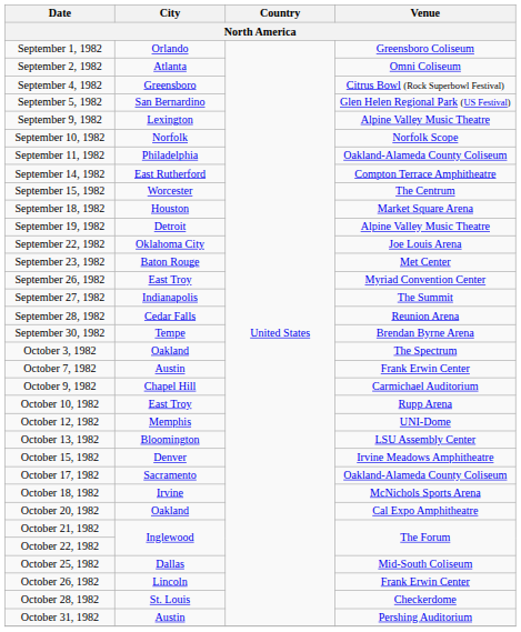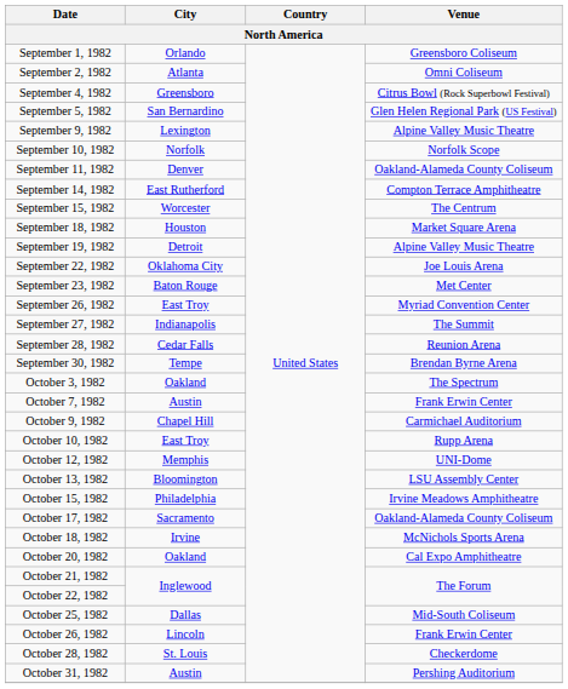 <table class="wikitable" style="text-align:center;">
 <tr>
 <th style="width:150px;">Date</th>
 <th style="width:150px;">City</th>
 <th style="width:150px;">Country</th>
 <th style="width:250px;">Venue</th>
 </tr>
 <tr>
 <th colspan="4"><strong>North America</strong></th>
 </tr>
 <tr>
 <td>September 1, 1982</td>
 <td><a href='#'>Orlando</a></td>
 <td rowspan="33"><a href='#'>United States</a></td>
 <td><a href='#'>Greensboro Coliseum</a></td>
 </tr>
 <tr>
 <td>September 2, 1982</td>
 <td><a href='#'>Atlanta</a></td>
 <td><a href='#'>Omni Coliseum</a></td>
 </tr>
 <tr>
 <td>September 4, 1982</td>
 <td><a href='#'>Greensboro</a></td>
 <td><a href='#'>Citrus Bowl</a> <small>(Rock Superbowl Festival)</small></td>
 </tr>
 <tr>
 <td>September 5, 1982</td>
 <td><a href='#'>San Bernardino</a></td>
 <td><a href='#'>Glen Helen Regional Park</a> <small>(<a href='#'>US Festival</a>)</small></td>
 </tr>
 <tr>
 <td>September 9, 1982</td>
 <td><a href='#'>Lexington</a></td>
 <td><a href='#'>Alpine Valley Music Theatre</a></td>
 </tr>
 <tr>
 <td>September 10, 1982</td>
 <td><a href='#'>Norfolk</a></td>
 <td><a href='#'>Norfolk Scope</a></td>
 </tr>
 <tr>
 <td>September 11, 1982</td>
-<td><a href='#'>Philadelphia</a></td>
+<td><a href='#'>Denver</a></td>
 <td><a href='#'>Oakland-Alameda County Coliseum</a></td>
 </tr>
 <tr>
 <td>September 14, 1982</td>
 <td><a href='#'>East Rutherford</a></td>
 <td><a href='#'>Compton Terrace Amphitheatre</a></td>
 </tr>
 <tr>
 <td>September 15, 1982</td>
 <td><a href='#'>Worcester</a></td>
 <td><a href='#'>The Centrum</a></td>
 </tr>
 <tr>
 <td>September 18, 1982</td>
 <td><a href='#'>Houston</a></td>
 <td><a href='#'>Market Square Arena</a></td>
 </tr>
 <tr>
 <td>September 19, 1982</td>
 <td><a href='#'>Detroit</a></td>
 <td><a href='#'>Alpine Valley Music Theatre</a></td>
 </tr>
 <tr>
 <td>September 22, 1982</td>
 <td><a href='#'>Oklahoma City</a></td>
 <td><a href='#'>Joe Louis Arena</a></td>
 </tr>
 <tr>
 <td>September 23, 1982</td>
 <td><a href='#'>Baton Rouge</a></td>
 <td><a href='#'>Met Center</a></td>
 </tr>
 <tr>
 <td>September 26, 1982</td>
 <td><a href='#'>East Troy</a></td>
 <td><a href='#'>Myriad Convention Center</a></td>
 </tr>
 <tr>
 <td>September 27, 1982</td>
 <td><a href='#'>Indianapolis</a></td>
 <td><a href='#'>The Summit</a></td>
 </tr>
 <tr>
 <td>September 28, 1982</td>
 <td><a href='#'>Cedar Falls</a></td>
 <td><a href='#'>Reunion Arena</a></td>
 </tr>
 <tr>
 <td>September 30, 1982</td>
 <td><a href='#'>Tempe</a></td>
 <td><a href='#'>Brendan Byrne Arena</a></td>
 </tr>
 <tr>
 <td>October 3, 1982</td>
 <td><a href='#'>Oakland</a></td>
 <td><a href='#'>The Spectrum</a></td>
 </tr>
 <tr>
 <td>October 7, 1982</td>
 <td><a href='#'>Austin</a></td>
 <td><a href='#'>Frank Erwin Center</a></td>
 </tr>
 <tr>
 <td>October 9, 1982</td>
 <td><a href='#'>Chapel Hill</a></td>
 <td><a href='#'>Carmichael Auditorium</a></td>
 </tr>
 <tr>
 <td>October 10, 1982</td>
 <td><a href='#'>East Troy</a></td>
 <td><a href='#'>Rupp Arena</a></td>
 </tr>
 <tr>
 <td>October 12, 1982</td>
 <td><a href='#'>Memphis</a></td>
 <td><a href='#'>UNI-Dome</a></td>
 </tr>
 <tr>
 <td>October 13, 1982</td>
 <td><a href='#'>Bloomington</a></td>
 <td><a href='#'>LSU Assembly Center</a></td>
 </tr>
 <tr>
 <td>October 15, 1982</td>
-<td><a href='#'>Denver</a></td>
+<td><a href='#'>Philadelphia</a></td>
 <td><a href='#'>Irvine Meadows Amphitheatre</a></td>
 </tr>
 <tr>
 <td>October 17, 1982</td>
 <td><a href='#'>Sacramento</a></td>
 <td><a href='#'>Oakland-Alameda County Coliseum</a></td>
 </tr>
 <tr>
 <td>October 18, 1982</td>
 <td><a href='#'>Irvine</a></td>
 <td><a href='#'>McNichols Sports Arena</a></td>
 </tr>
 <tr>
 <td>October 20, 1982</td>
 <td><a href='#'>Oakland</a></td>
 <td><a href='#'>Cal Expo Amphitheatre</a></td>
 </tr>
 <tr>
 <td>October 21, 1982</td>
 <td rowspan="2"><a href='#'>Inglewood</a></td>
 <td rowspan="2"><a href='#'>The Forum</a></td>
 </tr>
 <tr>
 <td>October 22, 1982</td>
 </tr>
 <tr>
 <td>October 25, 1982</td>
 <td><a href='#'>Dallas</a></td>
 <td><a href='#'>Mid-South Coliseum</a></td>
 </tr>
 <tr>
 <td>October 26, 1982</td>
 <td><a href='#'>Lincoln</a></td>
 <td><a href='#'>Frank Erwin Center</a></td>
 </tr>
 <tr>
 <td>October 28, 1982</td>
 <td><a href='#'>St. Louis</a></td>
 <td><a href='#'>Checkerdome</a></td>
 </tr>
 <tr>
 <td>October 31, 1982</td>
 <td><a href='#'>Austin</a></td>
 <td><a href='#'>Pershing Auditorium</a></td>
 </tr>
 <tr>
 </tr>
 </table>
